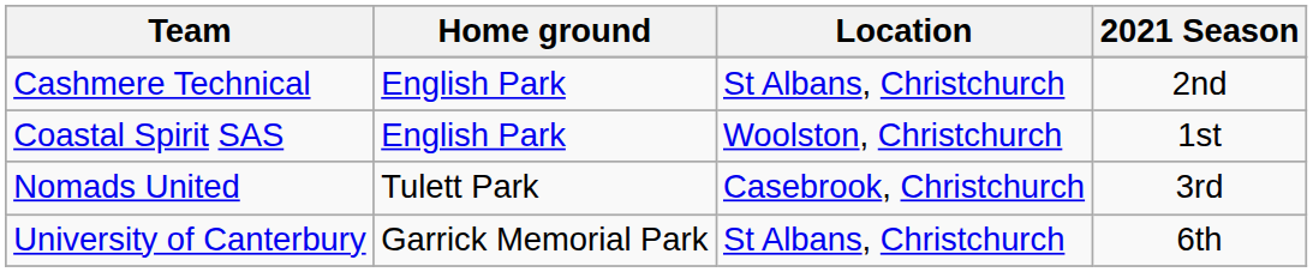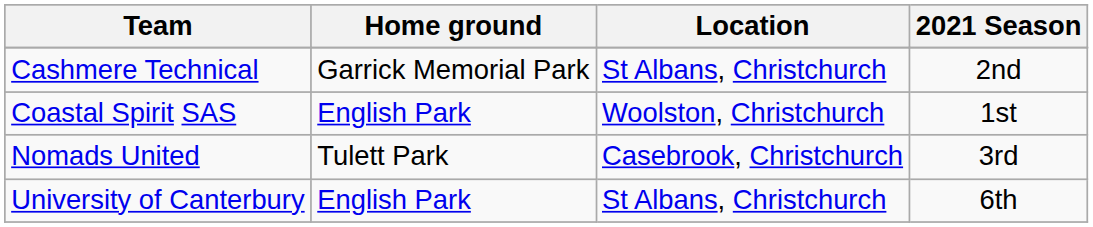 <table class="wikitable sortable">
 <tr>
 <th>Team</th>
 <th>Home ground</th>
 <th>Location</th>
 <th>2021 Season</th>
 </tr>
 <tr>
 </tr>
 <tr>
 <td><a href='#'>Cashmere Technical</a></td>
-<td><a href='#'>English Park</a></td>
+<td>Garrick Memorial Park</td>
 <td><a href='#'>St Albans</a>, <a href='#'>Christchurch</a></td>
 <td align="center">2nd</td>
 </tr>
 <tr>
 <td><a href='#'>Coastal Spirit</a> <a href='#'>SAS</a></td>
 <td><a href='#'>English Park</a></td>
 <td><a href='#'>Woolston</a>, <a href='#'>Christchurch</a></td>
 <td align="center">1st</td>
 </tr>
 <tr>
 <td><a href='#'>Nomads United</a></td>
 <td>Tulett Park</td>
 <td><a href='#'>Casebrook</a>, <a href='#'>Christchurch</a></td>
 <td align="center">3rd</td>
 </tr>
 <tr>
 <td><a href='#'>University of Canterbury</a></td>
-<td>Garrick Memorial Park</td>
+<td><a href='#'>English Park</a></td>
 <td><a href='#'>St Albans</a>, <a href='#'>Christchurch</a></td>
 <td align="center">6th</td>
 </tr>
 </table>
